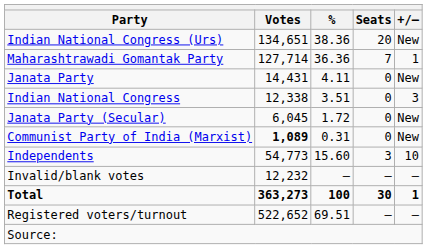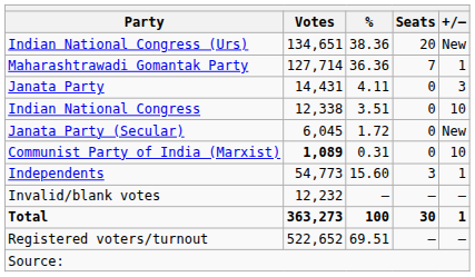 <table class=wikitable style=text-align:right>
 <tr>
 <th colspan=10></th>
 </tr>
 <tr>
 <th>Party</th>
 <th>Votes</th>
 <th>%</th>
 <th>Seats</th>
 <th>+/–</th>
 </tr>
 <tr>
 <td align=left><a href='#'>Indian National Congress (Urs)</a></td>
 <td>134,651</td>
 <td>38.36</td>
 <td>20</td>
 <td>New</td>
 </tr>
 <tr>
 <td align=left><a href='#'>Maharashtrawadi Gomantak Party</a></td>
 <td>127,714</td>
 <td>36.36</td>
 <td>7</td>
 <td>1</td>
 </tr>
 <tr>
 <td align=left><a href='#'>Janata Party</a></td>
 <td>14,431</td>
 <td>4.11</td>
 <td>0</td>
-<td>New</td>
+<td>3</td>
 </tr>
 <tr>
 <td align=left><a href='#'>Indian National Congress</a></td>
 <td>12,338</td>
 <td>3.51</td>
 <td>0</td>
-<td>3</td>
+<td>10</td>
 </tr>
 <tr>
 <td align=left><a href='#'>Janata Party (Secular)</a></td>
 <td>6,045</td>
 <td>1.72</td>
 <td>0</td>
 <td>New</td>
 </tr>
 <tr>
 <td align=left><a href='#'>Communist Party of India (Marxist)</a></td>
 <td><strong>1,089</strong></td>
 <td>0.31</td>
 <td>0</td>
-<td>New</td>
+<td>10</td>
 </tr>
 <tr>
 <td align=left><a href='#'>Independents</a></td>
 <td>54,773</td>
 <td>15.60</td>
 <td>3</td>
-<td>10</td>
+<td>1</td>
 </tr>
 <tr>
 <td align=left>Invalid/blank votes</td>
 <td>12,232</td>
 <td>–</td>
 <td>–</td>
 <td>–</td>
 </tr>
 <tr>
 <td align=left><strong>Total</strong></td>
 <td><strong>363,273</strong></td>
 <td><strong>100</strong></td>
 <td><strong>30</strong></td>
 <td><strong>1</strong></td>
 </tr>
 <tr>
 <td align=left>Registered voters/turnout</td>
 <td>522,652</td>
 <td>69.51</td>
 <td>–</td>
 <td>–</td>
 </tr>
 <tr>
 <td align=left colspan=5>Source: </td>
 </tr>
 </table>
